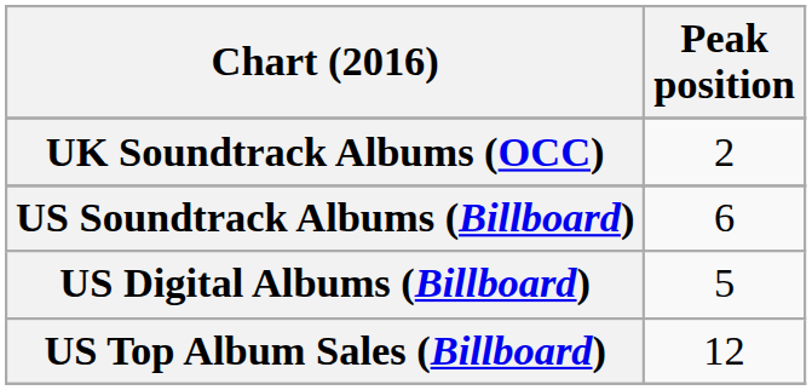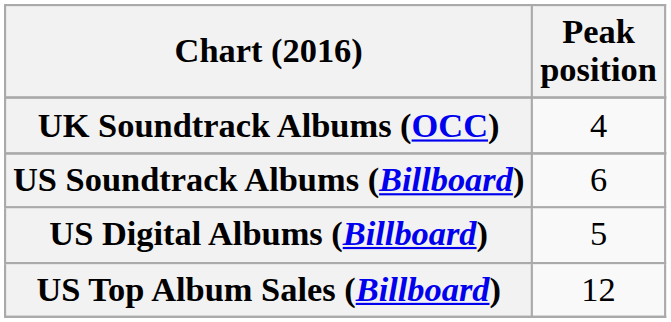 <table class="wikitable sortable plainrowheaders" style="text-align:center">
 <tr>
 <th scope="col">Chart (2016)</th>
 <th scope="col">Peak<br> position</th>
 </tr>
 <tr>
 </tr>
 <tr>
 </tr>
 <tr>
 </tr>
 <tr>
 </tr>
 <tr>
 </tr>
 <tr>
 </tr>
 <tr>
 </tr>
 <tr>
 </tr>
 <tr>
 </tr>
 <tr>
 </tr>
 <tr>
 </tr>
 <tr>
 </tr>
 <tr>
 </tr>
 <tr>
 <th scope="row">UK Soundtrack Albums (<a href='#'>OCC</a>)</th>
-<td>2</td>
+<td>4</td>
 </tr>
 <tr>
 </tr>
 <tr>
 <th scope="row">US Soundtrack Albums (<em><a href='#'>Billboard</a></em>)</th>
 <td>6</td>
 </tr>
 <tr>
 <th scope="row">US Digital Albums (<em><a href='#'>Billboard</a></em>)</th>
 <td>5</td>
 </tr>
 <tr>
 <th scope="row">US Top Album Sales (<em><a href='#'>Billboard</a></em>)</th>
 <td>12</td>
 </tr>
 <tr>
 </tr>
 </table>
